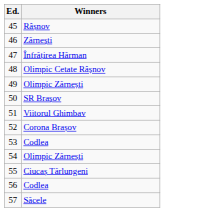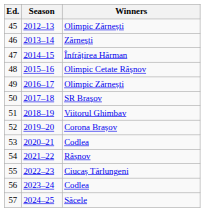 <table class="wikitable" style="font-size:90%">
 <tr>
 <th><abbr>Ed.</abbr></th>
+<th width="60">Season</th>
 <th width="220">Winners</th>
 </tr>
 <tr>
 <td align=center>45</td>
-<td><a href='#'>Râșnov</a></td>
+<td><a href='#'>2012–13</a></td>
+<td><a href='#'>Olimpic Zărnești</a></td>
 </tr>
 <tr>
 <td align=center>46</td>
+<td><a href='#'>2013–14</a></td>
 <td><a href='#'>Zărnești</a></td>
 </tr>
 <tr>
 <td align=center>47</td>
+<td><a href='#'>2014–15</a></td>
 <td><a href='#'>Înfrățirea Hărman</a></td>
 </tr>
 <tr>
 <td align=center>48</td>
+<td><a href='#'>2015–16</a></td>
 <td><a href='#'>Olimpic Cetate Râșnov</a></td>
 </tr>
 <tr>
 <td align=center>49</td>
+<td><a href='#'>2016–17</a></td>
 <td><a href='#'>Olimpic Zărnești</a></td>
 </tr>
 <tr>
 <td align=center>50</td>
+<td><a href='#'>2017–18</a></td>
 <td><a href='#'>SR Brașov</a></td>
 </tr>
 <tr>
 <td align=center>51</td>
+<td><a href='#'>2018–19</a></td>
 <td><a href='#'>Viitorul Ghimbav</a></td>
 </tr>
 <tr>
 <td align=center>52</td>
+<td><a href='#'>2019–20</a></td>
 <td><a href='#'>Corona Brașov</a></td>
 </tr>
 <tr>
 <td align=center>53</td>
+<td><a href='#'>2020–21</a></td>
 <td><a href='#'>Codlea</a></td>
 </tr>
 <tr>
 <td align=center>54</td>
-<td><a href='#'>Olimpic Zărnești</a></td>
+<td><a href='#'>2021–22</a></td>
+<td><a href='#'>Râșnov</a></td>
 </tr>
 <tr>
 <td align=center>55</td>
+<td><a href='#'>2022–23</a></td>
 <td><a href='#'>Ciucaș Tărlungeni</a></td>
 </tr>
 <tr>
 <td align=center>56</td>
+<td><a href='#'>2023–24</a></td>
 <td><a href='#'>Codlea</a></td>
 </tr>
 <tr>
 <td align=center>57</td>
+<td><a href='#'>2024–25</a></td>
 <td><a href='#'>Săcele</a></td>
 </tr>
 </table>
